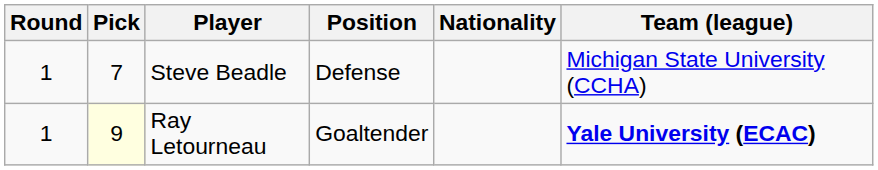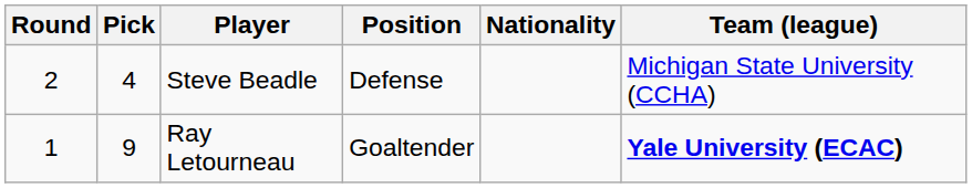 <table class="wikitable">
 <tr>
 <th>Round</th>
 <th>Pick</th>
 <th>Player</th>
 <th>Position</th>
 <th>Nationality</th>
 <th>Team (league)</th>
 </tr>
 <tr>
-<td style="text-align:center">1</td>
-<td style="text-align:center">7</td>
+<td style="text-align:center">2</td>
+<td style="text-align:center">4</td>
 <td>Steve Beadle</td>
 <td>Defense</td>
 <td></td>
 <td><a href='#'>Michigan State University</a> (<a href='#'>CCHA</a>)</td>
 </tr>
 <tr>
 <td style="text-align:center">1</td>
-<td style="background: lightyellow; text-align:center">9</td>
+<td style="text-align:center">9</td>
 <td>Ray Letourneau</td>
 <td>Goaltender</td>
 <td></td>
 <td><strong><a href='#'>Yale University</a> (<a href='#'>ECAC</a>)</strong></td>
 </tr>
 </table>
